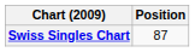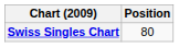 <table class="wikitable plainrowheaders">
 <tr>
 <th>Chart (2009)</th>
 <th>Position</th>
 </tr>
 <tr>
 <th scope="row"><a href='#'>Swiss Singles Chart</a></th>
-<td style="text-align:center;">87</td>
+<td style="text-align:center;">80</td>
 </tr>
 </table>
